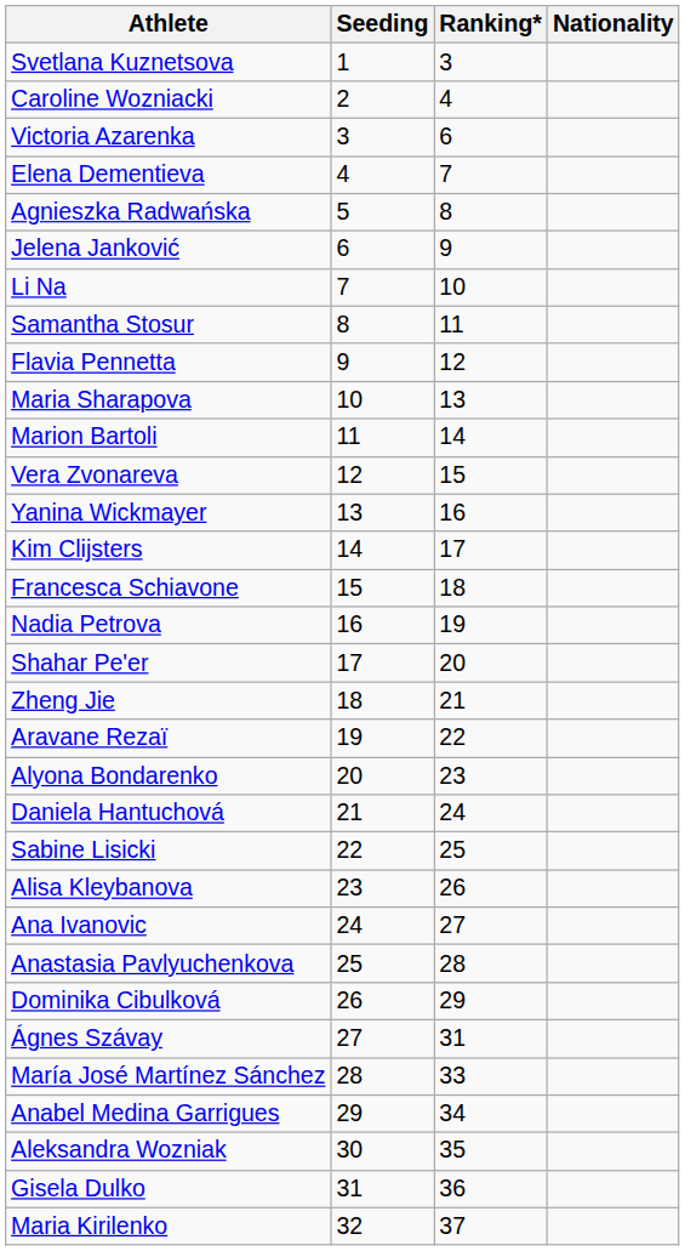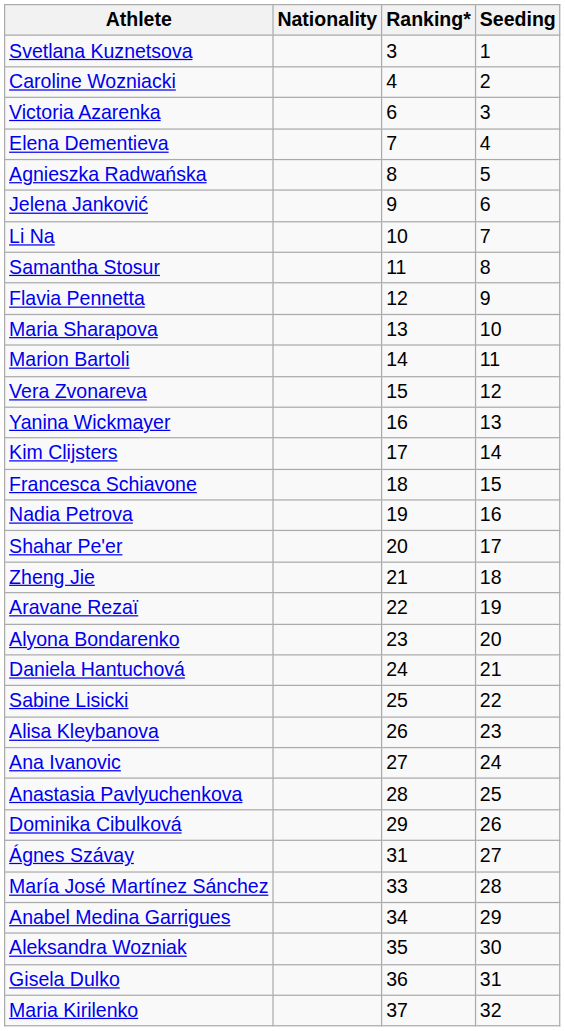 <table class="wikitable" border="1">
 <tr>
 <th>Athlete</th>
+<th>Nationality</th>
+<th>Ranking*</th>
 <th>Seeding</th>
-<th>Ranking*</th>
-<th>Nationality</th>
 </tr>
 <tr>
 <td><a href='#'>Svetlana Kuznetsova</a></td>
+<td></td>
+<td>3</td>
 <td>1</td>
-<td>3</td>
-<td></td>
 </tr>
 <tr>
 <td><a href='#'>Caroline Wozniacki</a></td>
+<td></td>
+<td>4</td>
 <td>2</td>
-<td>4</td>
-<td></td>
 </tr>
 <tr>
 <td><a href='#'>Victoria Azarenka</a></td>
+<td></td>
+<td>6</td>
 <td>3</td>
-<td>6</td>
-<td></td>
 </tr>
 <tr>
 <td><a href='#'>Elena Dementieva</a></td>
+<td></td>
+<td>7</td>
 <td>4</td>
-<td>7</td>
-<td></td>
 </tr>
 <tr>
 <td><a href='#'>Agnieszka Radwańska</a></td>
+<td></td>
+<td>8</td>
 <td>5</td>
-<td>8</td>
-<td></td>
 </tr>
 <tr>
 <td><a href='#'>Jelena Janković</a></td>
+<td></td>
+<td>9</td>
 <td>6</td>
-<td>9</td>
-<td></td>
 </tr>
 <tr>
 <td><a href='#'>Li Na</a></td>
+<td></td>
+<td>10</td>
 <td>7</td>
-<td>10</td>
-<td></td>
 </tr>
 <tr>
 <td><a href='#'>Samantha Stosur</a></td>
+<td></td>
+<td>11</td>
 <td>8</td>
-<td>11</td>
-<td></td>
 </tr>
 <tr>
 <td><a href='#'>Flavia Pennetta</a></td>
+<td></td>
+<td>12</td>
 <td>9</td>
-<td>12</td>
-<td></td>
 </tr>
 <tr>
 <td><a href='#'>Maria Sharapova</a></td>
+<td></td>
+<td>13</td>
 <td>10</td>
-<td>13</td>
-<td></td>
 </tr>
 <tr>
 <td><a href='#'>Marion Bartoli</a></td>
+<td></td>
+<td>14</td>
 <td>11</td>
-<td>14</td>
-<td></td>
 </tr>
 <tr>
 <td><a href='#'>Vera Zvonareva</a></td>
+<td></td>
+<td>15</td>
 <td>12</td>
-<td>15</td>
-<td></td>
 </tr>
 <tr>
 <td><a href='#'>Yanina Wickmayer</a></td>
+<td></td>
+<td>16</td>
 <td>13</td>
-<td>16</td>
-<td></td>
 </tr>
 <tr>
 <td><a href='#'>Kim Clijsters</a></td>
+<td></td>
+<td>17</td>
 <td>14</td>
-<td>17</td>
-<td></td>
 </tr>
 <tr>
 <td><a href='#'>Francesca Schiavone</a></td>
+<td></td>
+<td>18</td>
 <td>15</td>
-<td>18</td>
-<td></td>
 </tr>
 <tr>
 <td><a href='#'>Nadia Petrova</a></td>
+<td></td>
+<td>19</td>
 <td>16</td>
-<td>19</td>
-<td></td>
 </tr>
 <tr>
 <td><a href='#'>Shahar Pe'er</a></td>
+<td></td>
+<td>20</td>
 <td>17</td>
-<td>20</td>
-<td></td>
 </tr>
 <tr>
 <td><a href='#'>Zheng Jie</a></td>
+<td></td>
+<td>21</td>
 <td>18</td>
-<td>21</td>
-<td></td>
 </tr>
 <tr>
 <td><a href='#'>Aravane Rezaï</a></td>
+<td></td>
+<td>22</td>
 <td>19</td>
-<td>22</td>
-<td></td>
 </tr>
 <tr>
 <td><a href='#'>Alyona Bondarenko</a></td>
+<td></td>
+<td>23</td>
 <td>20</td>
-<td>23</td>
-<td></td>
 </tr>
 <tr>
 <td><a href='#'>Daniela Hantuchová</a></td>
+<td></td>
+<td>24</td>
 <td>21</td>
-<td>24</td>
-<td></td>
 </tr>
 <tr>
 <td><a href='#'>Sabine Lisicki</a></td>
+<td></td>
+<td>25</td>
 <td>22</td>
-<td>25</td>
-<td></td>
 </tr>
 <tr>
 <td><a href='#'>Alisa Kleybanova</a></td>
+<td></td>
+<td>26</td>
 <td>23</td>
-<td>26</td>
-<td></td>
 </tr>
 <tr>
 <td><a href='#'>Ana Ivanovic</a></td>
+<td></td>
+<td>27</td>
 <td>24</td>
-<td>27</td>
-<td></td>
 </tr>
 <tr>
 <td><a href='#'>Anastasia Pavlyuchenkova</a></td>
+<td></td>
+<td>28</td>
 <td>25</td>
-<td>28</td>
-<td></td>
 </tr>
 <tr>
 <td><a href='#'>Dominika Cibulková</a></td>
+<td></td>
+<td>29</td>
 <td>26</td>
-<td>29</td>
-<td></td>
 </tr>
 <tr>
 <td><a href='#'>Ágnes Szávay</a></td>
+<td></td>
+<td>31</td>
 <td>27</td>
-<td>31</td>
-<td></td>
 </tr>
 <tr>
 <td><a href='#'>María José Martínez Sánchez</a></td>
+<td></td>
+<td>33</td>
 <td>28</td>
-<td>33</td>
-<td></td>
 </tr>
 <tr>
 <td><a href='#'>Anabel Medina Garrigues</a></td>
+<td></td>
+<td>34</td>
 <td>29</td>
-<td>34</td>
-<td></td>
 </tr>
 <tr>
 <td><a href='#'>Aleksandra Wozniak</a></td>
+<td></td>
+<td>35</td>
 <td>30</td>
-<td>35</td>
-<td></td>
 </tr>
 <tr>
 <td><a href='#'>Gisela Dulko</a></td>
+<td></td>
+<td>36</td>
 <td>31</td>
-<td>36</td>
-<td></td>
 </tr>
 <tr>
 <td><a href='#'>Maria Kirilenko</a></td>
+<td></td>
+<td>37</td>
 <td>32</td>
-<td>37</td>
-<td></td>
 </tr>
 </table>
